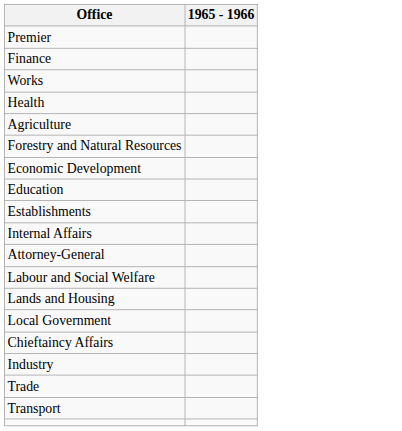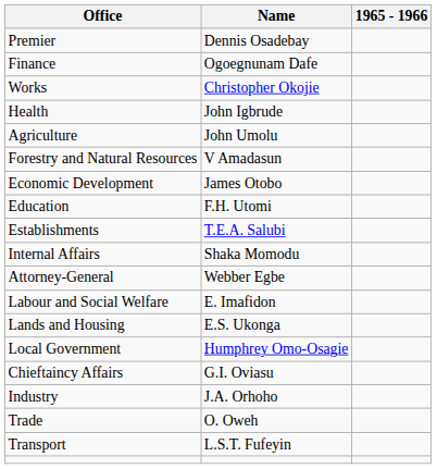 <table class="wikitable">
 <tr>
 <th>Office</th>
+<th>Name</th>
 <th>1965 - 1966</th>
 </tr>
 <tr>
 <td>Premier</td>
+<td>Dennis Osadebay</td>
 <td></td>
 </tr>
 <tr>
 <td>Finance</td>
+<td>Ogoegnunam Dafe</td>
 <td></td>
 </tr>
 <tr>
 <td>Works</td>
+<td><a href='#'>Christopher Okojie</a></td>
 <td></td>
 </tr>
 <tr>
 <td>Health</td>
+<td>John Igbrude</td>
 <td></td>
 </tr>
 <tr>
 <td>Agriculture</td>
+<td>John Umolu</td>
 <td></td>
 </tr>
 <tr>
 <td>Forestry and Natural Resources</td>
+<td>V Amadasun</td>
 <td></td>
 </tr>
 <tr>
 <td>Economic Development</td>
+<td>James Otobo</td>
 <td></td>
 </tr>
 <tr>
 <td>Education</td>
+<td>F.H. Utomi</td>
 <td></td>
 </tr>
 <tr>
 <td>Establishments</td>
+<td><a href='#'>T.E.A. Salubi</a></td>
 <td></td>
 </tr>
 <tr>
 <td>Internal Affairs</td>
+<td>Shaka Momodu</td>
 <td></td>
 </tr>
 <tr>
 <td>Attorney-General</td>
+<td>Webber Egbe</td>
 <td></td>
 </tr>
 <tr>
 <td>Labour and Social Welfare</td>
+<td>E. Imafidon</td>
 <td></td>
 </tr>
 <tr>
 <td>Lands and Housing</td>
+<td>E.S. Ukonga</td>
 <td></td>
 </tr>
 <tr>
 <td>Local Government</td>
+<td><a href='#'>Humphrey Omo-Osagie</a></td>
 <td></td>
 </tr>
 <tr>
 <td>Chieftaincy Affairs</td>
+<td>G.I. Oviasu</td>
 <td></td>
 </tr>
 <tr>
 <td>Industry</td>
+<td>J.A. Orhoho</td>
 <td></td>
 </tr>
 <tr>
 <td>Trade</td>
+<td>O. Oweh</td>
 <td></td>
 </tr>
 <tr>
 <td>Transport</td>
+<td>L.S.T. Fufeyin</td>
 <td></td>
 </tr>
 <tr>
 <td></td>
 <td></td>
+<td></td>
 </tr>
 </table>
